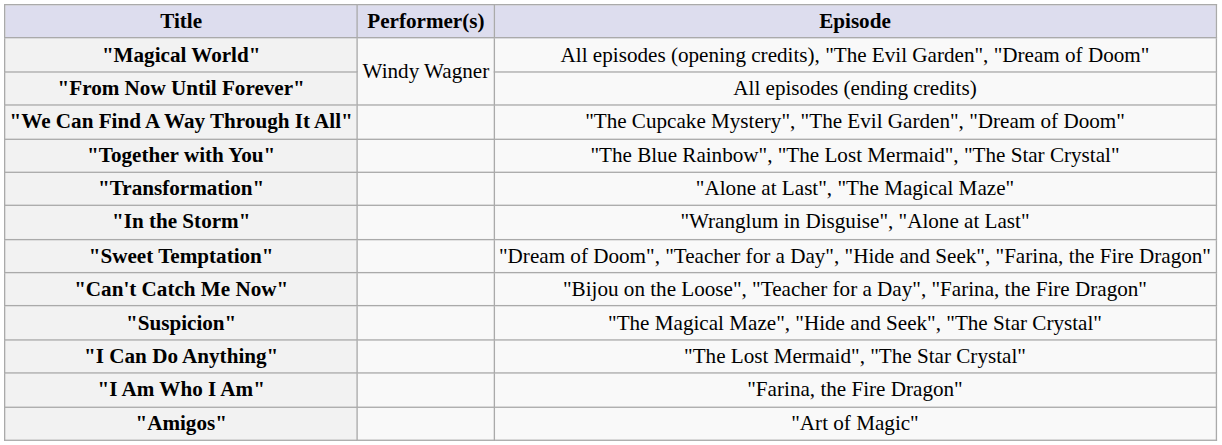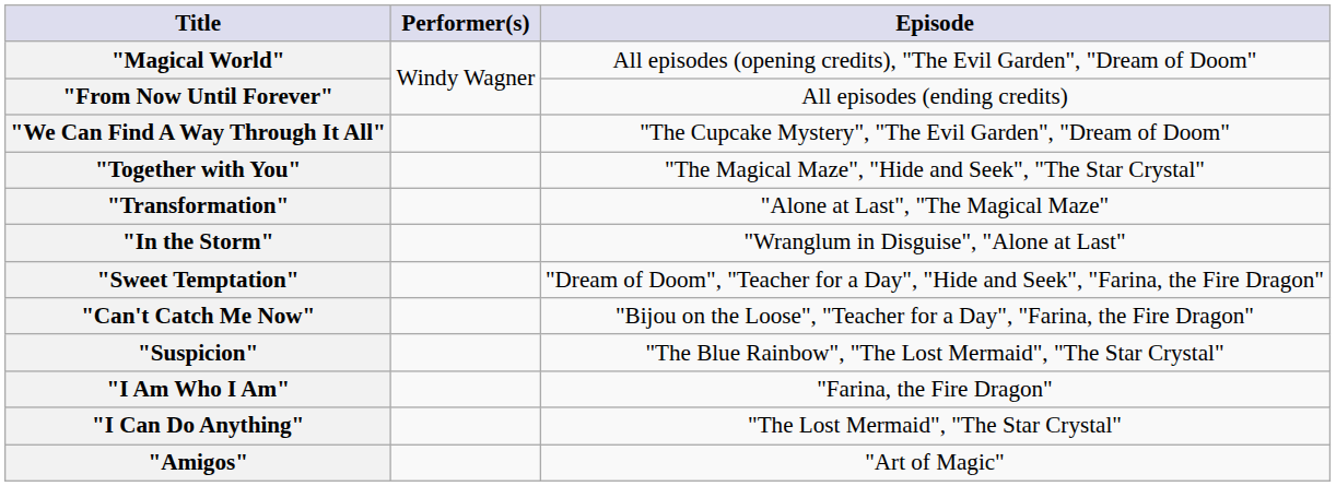 <table class="wikitable sortable plainrowheaders" style="text-align: center">
 <tr>
 <th scope="col" style="background:#dde;">Title</th>
 <th scope="col" style="background:#dde;">Performer(s)</th>
 <th scope="col" style="background:#dde;">Episode</th>
 </tr>
 <tr>
 <th scope="row">"Magical World"</th>
 <td rowspan="2">Windy Wagner</td>
 <td>All episodes (opening credits), "The Evil Garden", "Dream of Doom"</td>
 </tr>
 <tr>
 <th scope="row">"From Now Until Forever"</th>
 <td>All episodes (ending credits)</td>
 </tr>
 <tr>
 <th scope="row">"We Can Find A Way Through It All"</th>
 <td></td>
 <td>"The Cupcake Mystery", "The Evil Garden", "Dream of Doom"</td>
 </tr>
 <tr>
 <th scope="row">"Together with You"</th>
 <td></td>
-<td>"The Blue Rainbow", "The Lost Mermaid", "The Star Crystal"</td>
+<td>"The Magical Maze", "Hide and Seek", "The Star Crystal"</td>
 </tr>
 <tr>
 <th scope="row">"Transformation"</th>
 <td></td>
 <td>"Alone at Last", "The Magical Maze"</td>
 </tr>
 <tr>
 <th scope="row">"In the Storm"</th>
 <td></td>
 <td>"Wranglum in Disguise", "Alone at Last"</td>
 </tr>
 <tr>
 <th scope="row">"Sweet Temptation"</th>
 <td></td>
 <td>"Dream of Doom", "Teacher for a Day", "Hide and Seek", "Farina, the Fire Dragon"</td>
 </tr>
 <tr>
 <th scope="row">"Can't Catch Me Now"</th>
 <td></td>
 <td>"Bijou on the Loose", "Teacher for a Day", "Farina, the Fire Dragon"</td>
 </tr>
 <tr>
 <th scope="row">"Suspicion"</th>
 <td></td>
-<td>"The Magical Maze", "Hide and Seek", "The Star Crystal"</td>
+<td>"The Blue Rainbow", "The Lost Mermaid", "The Star Crystal"</td>
+</tr>
+<tr>
+<th scope="row">"I Am Who I Am"</th>
+<td></td>
+<td>"Farina, the Fire Dragon"</td>
 </tr>
 <tr>
 <th scope="row">"I Can Do Anything"</th>
 <td></td>
 <td>"The Lost Mermaid", "The Star Crystal"</td>
 </tr>
 <tr>
-<th scope="row">"I Am Who I Am"</th>
-<td></td>
-<td>"Farina, the Fire Dragon"</td>
-</tr>
-<tr>
 <th scope="row">"Amigos"</th>
 <td></td>
 <td>"Art of Magic"</td>
 </tr>
 </table>
